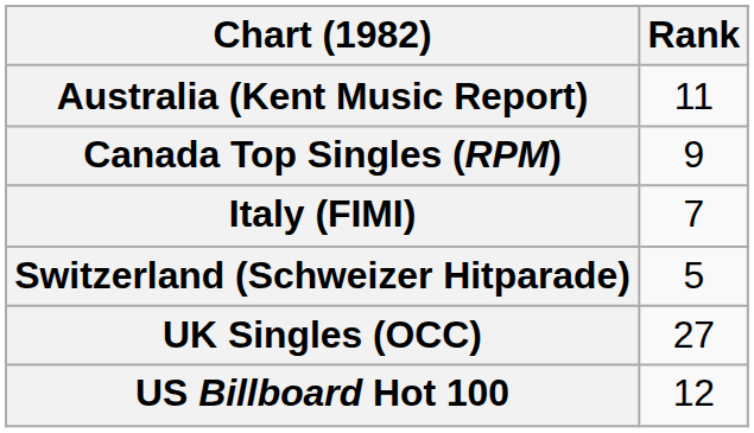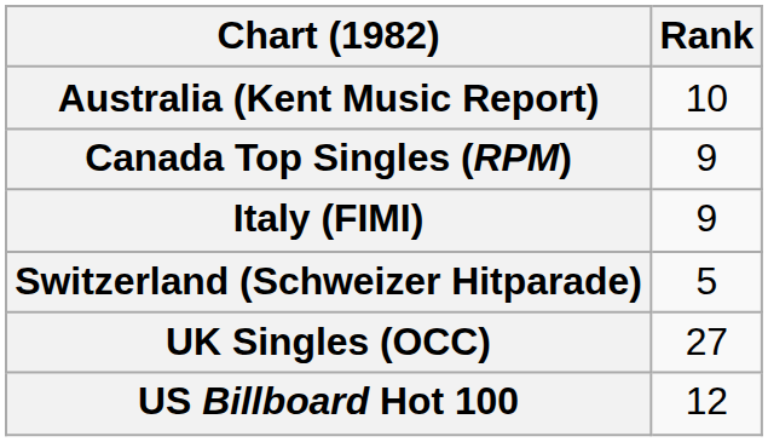 <table class="wikitable sortable plainrowheaders" style="text-align:center">
 <tr>
 <th scope="col">Chart (1982)</th>
 <th scope="col">Rank</th>
 </tr>
 <tr>
 <th scope="row">Australia (Kent Music Report)</th>
-<td>11</td>
+<td>10</td>
 </tr>
 <tr>
 <th scope="row">Canada Top Singles (<em>RPM</em>)</th>
 <td>9</td>
 </tr>
 <tr>
 <th scope="row">Italy (FIMI)</th>
-<td>7</td>
+<td>9</td>
 </tr>
 <tr>
 <th scope="row">Switzerland (Schweizer Hitparade)</th>
 <td>5</td>
 </tr>
 <tr>
 <th scope="row">UK Singles (OCC)</th>
 <td>27</td>
 </tr>
 <tr>
 <th scope="row">US <em>Billboard</em> Hot 100</th>
 <td>12</td>
 </tr>
 </table>
